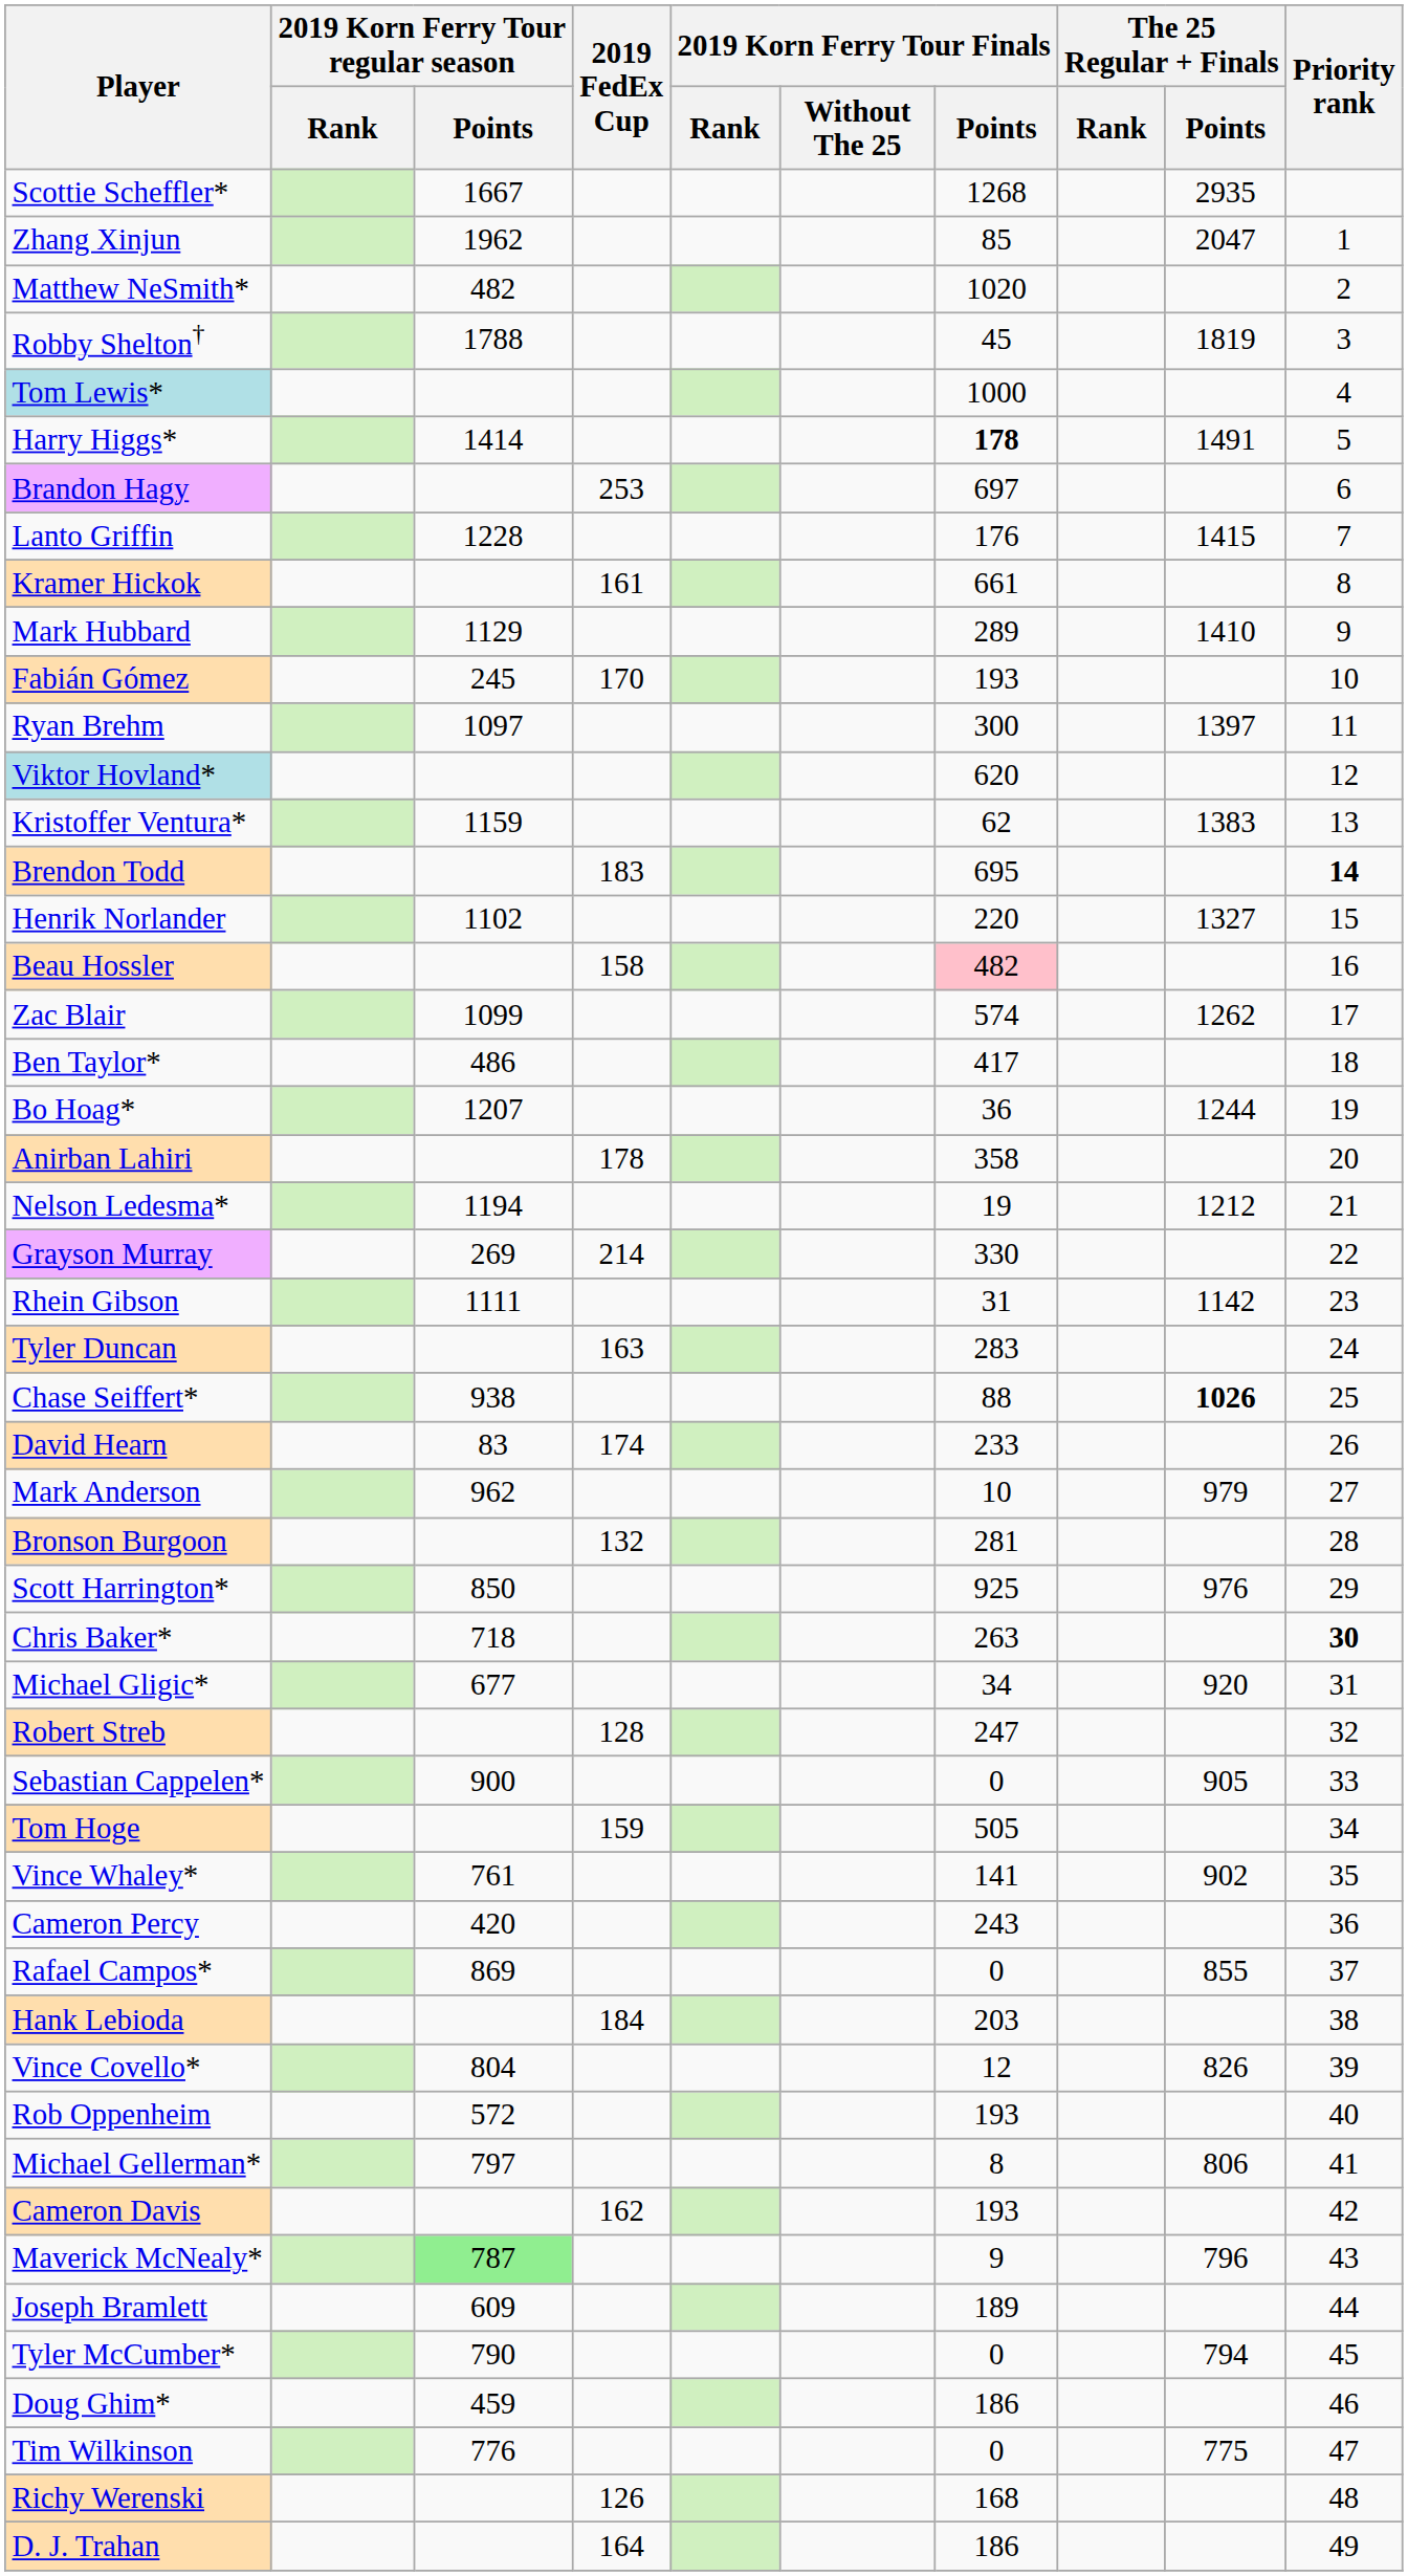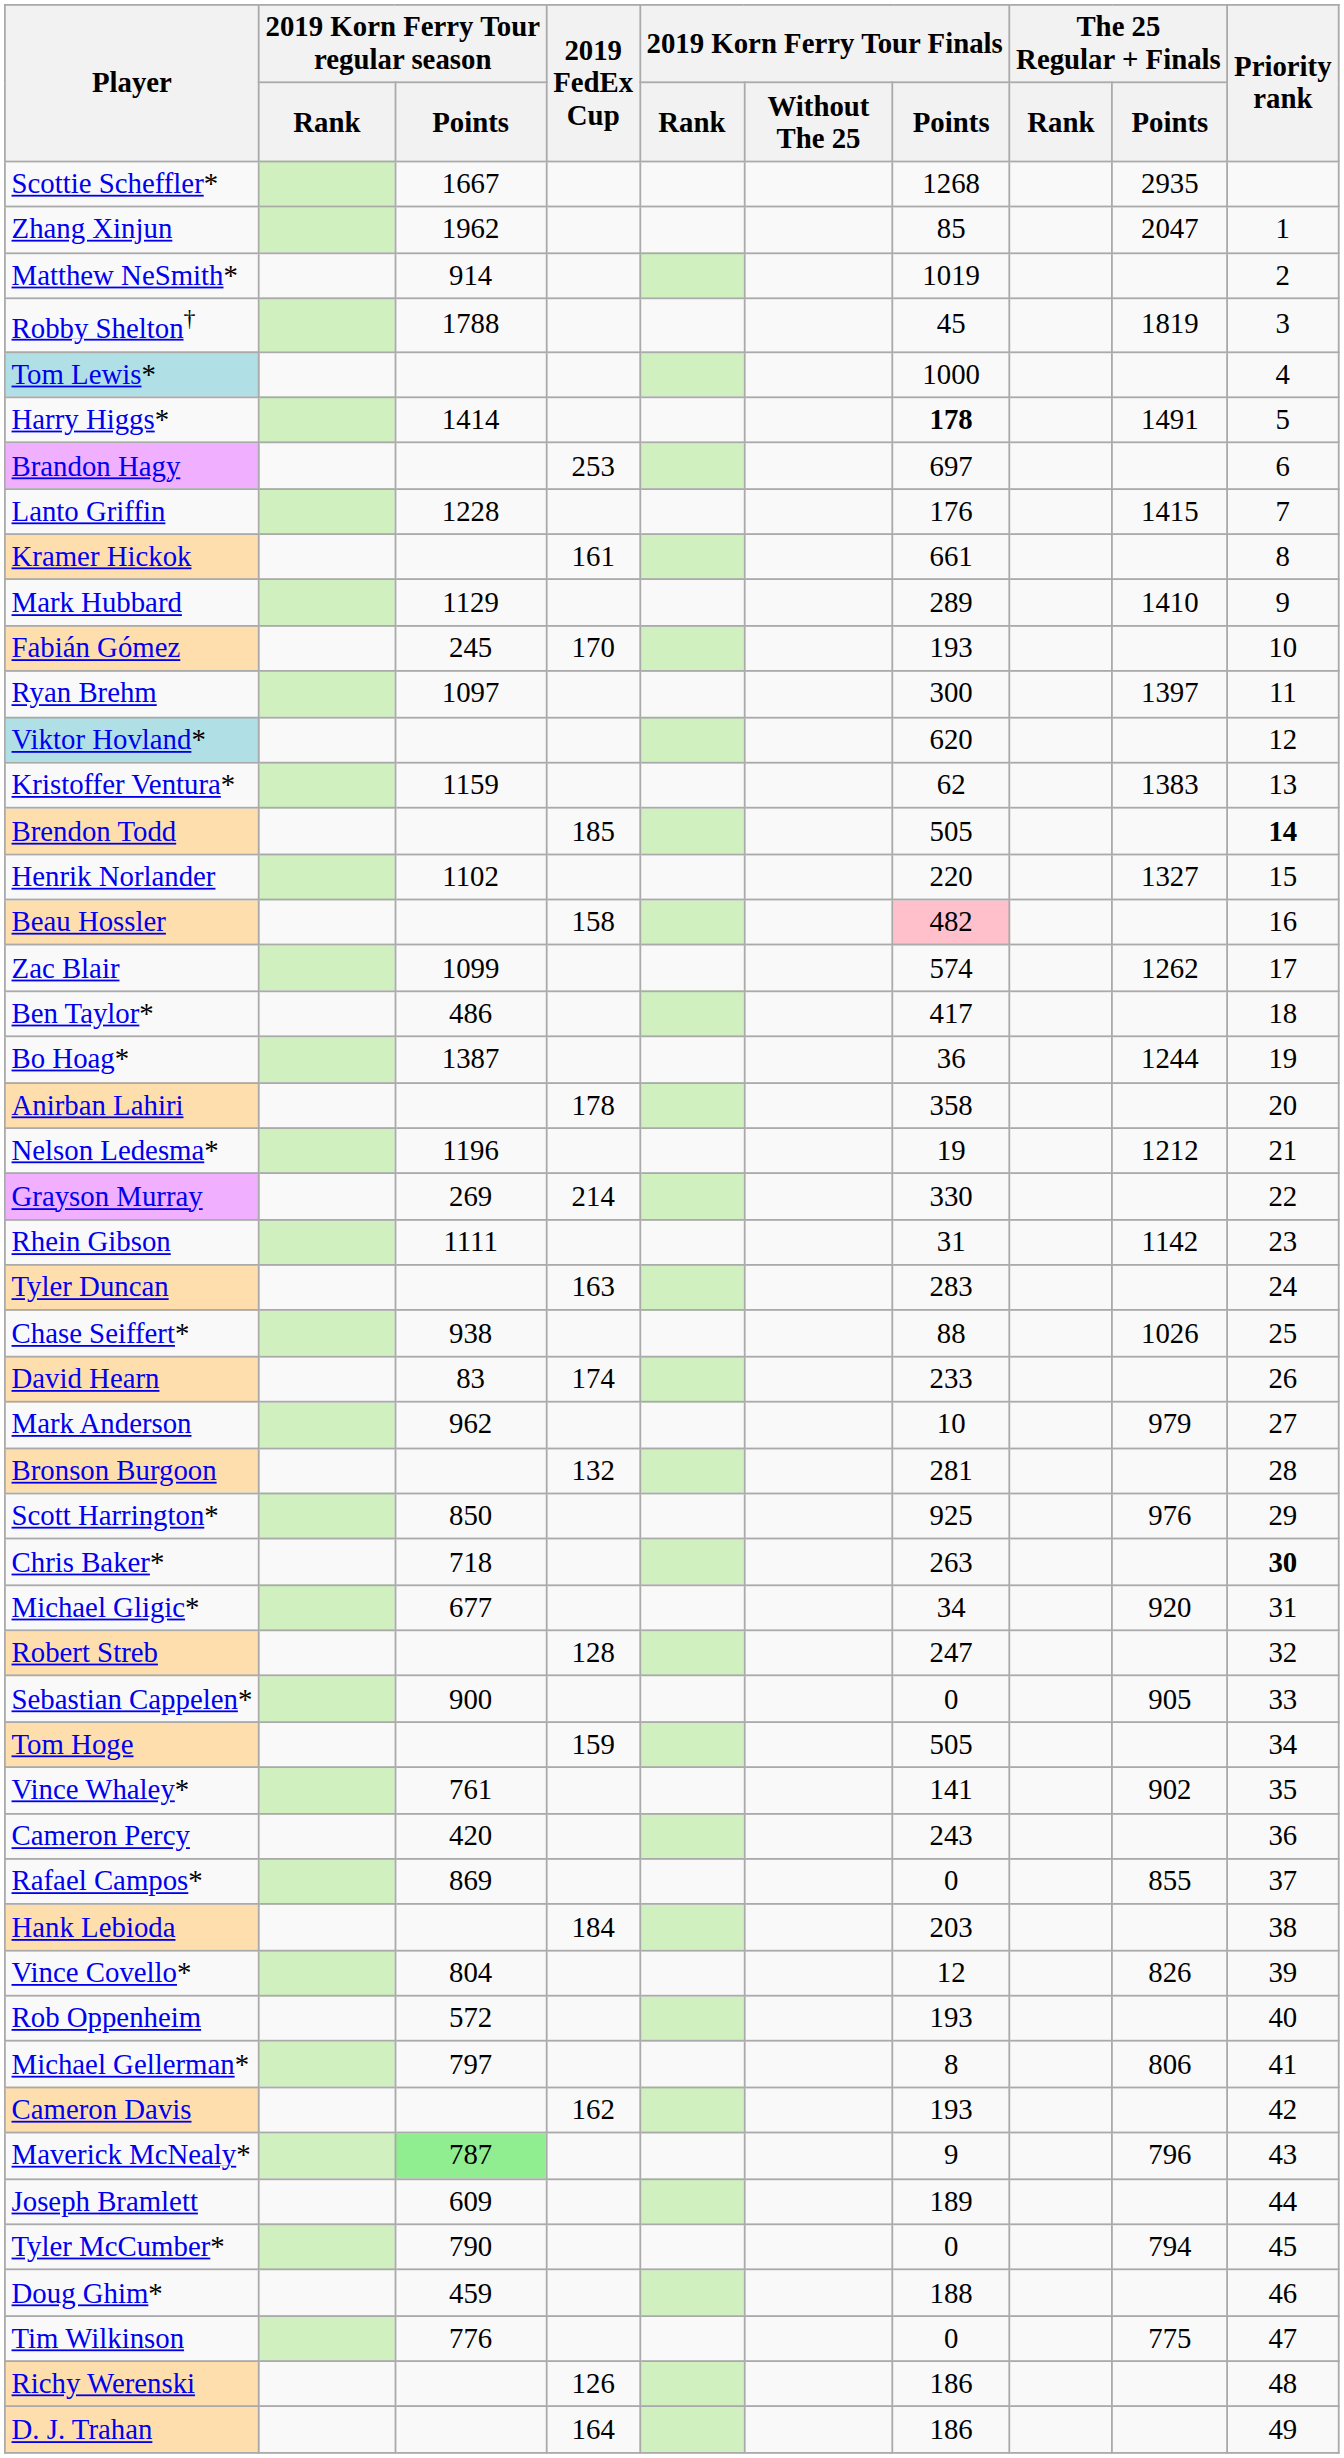 <table class="wikitable sortable" style="text-align:center">
 <tr>
 <th rowspan=2>Player</th>
 <th colspan=2>2019 Korn Ferry Tour<br>regular season</th>
 <th rowspan=2>2019<br>FedEx<br>Cup</th>
 <th colspan=3>2019 Korn Ferry Tour Finals</th>
 <th colspan=2>The 25<br>Regular + Finals</th>
 <th rowspan=2 data-sort-type=number>Priority<br>rank</th>
 </tr>
 <tr>
 <th>Rank</th>
 <th>Points</th>
 <th>Rank</th>
 <th>Without<br>The 25</th>
 <th>Points</th>
 <th>Rank</th>
 <th>Points</th>
 </tr>
 <tr>
 <td align=left> <a href='#'>Scottie Scheffler</a>*</td>
 <td style="background:#D0F0C0;"></td>
 <td>1667</td>
 <td></td>
 <td></td>
 <td></td>
 <td>1268</td>
 <td></td>
 <td>2935</td>
 <td></td>
 </tr>
 <tr>
 <td align=left> <a href='#'>Zhang Xinjun</a></td>
 <td style="background:#D0F0C0;"></td>
 <td>1962</td>
 <td></td>
 <td></td>
 <td></td>
 <td>85</td>
 <td></td>
 <td>2047</td>
 <td>1</td>
 </tr>
 <tr>
 <td align=left> <a href='#'>Matthew NeSmith</a>*</td>
 <td></td>
-<td>482</td>
+<td>914</td>
 <td></td>
 <td style="background:#D0F0C0;"></td>
 <td></td>
-<td>1020</td>
+<td>1019</td>
 <td></td>
 <td></td>
 <td>2</td>
 </tr>
 <tr>
 <td align=left> <a href='#'>Robby Shelton</a><sup>†</sup></td>
 <td style="background:#D0F0C0;"></td>
 <td>1788</td>
 <td></td>
 <td></td>
 <td></td>
 <td>45</td>
 <td></td>
 <td>1819</td>
 <td>3</td>
 </tr>
 <tr>
 <td align=left style="background:#B0E0E6"> <a href='#'>Tom Lewis</a>*</td>
 <td></td>
 <td></td>
 <td></td>
 <td style="background:#D0F0C0;"></td>
 <td></td>
 <td>1000</td>
 <td></td>
 <td></td>
 <td>4</td>
 </tr>
 <tr>
 <td align=left> <a href='#'>Harry Higgs</a>*</td>
 <td style="background:#D0F0C0;"></td>
 <td>1414</td>
 <td></td>
 <td></td>
 <td></td>
 <td><strong>178</strong></td>
 <td></td>
 <td>1491</td>
 <td>5</td>
 </tr>
 <tr>
 <td align=left style="background:#F0AFFF"> <a href='#'>Brandon Hagy</a></td>
 <td></td>
 <td></td>
 <td>253</td>
 <td style="background:#D0F0C0;"></td>
 <td></td>
 <td>697</td>
 <td></td>
 <td></td>
 <td>6</td>
 </tr>
 <tr>
 <td align=left> <a href='#'>Lanto Griffin</a></td>
 <td style="background:#D0F0C0;"></td>
 <td>1228</td>
 <td></td>
 <td></td>
 <td></td>
 <td>176</td>
 <td></td>
 <td>1415</td>
 <td>7</td>
 </tr>
 <tr>
 <td align=left style="background:NavajoWhite"> <a href='#'>Kramer Hickok</a></td>
 <td></td>
 <td></td>
 <td>161</td>
 <td style="background:#D0F0C0;"></td>
 <td></td>
 <td>661</td>
 <td></td>
 <td></td>
 <td>8</td>
 </tr>
 <tr>
 <td align=left> <a href='#'>Mark Hubbard</a></td>
 <td style="background:#D0F0C0;"></td>
 <td>1129</td>
 <td></td>
 <td></td>
 <td></td>
 <td>289</td>
 <td></td>
 <td>1410</td>
 <td>9</td>
 </tr>
 <tr>
 <td align=left style="background:NavajoWhite"> <a href='#'>Fabián Gómez</a></td>
 <td></td>
 <td>245</td>
 <td>170</td>
 <td style="background:#D0F0C0;"></td>
 <td></td>
 <td>193</td>
 <td></td>
 <td></td>
 <td>10</td>
 </tr>
 <tr>
 <td align=left> <a href='#'>Ryan Brehm</a></td>
 <td style="background:#D0F0C0;"></td>
 <td>1097</td>
 <td></td>
 <td></td>
 <td></td>
 <td>300</td>
 <td></td>
 <td>1397</td>
 <td>11</td>
 </tr>
 <tr>
 <td align=left style="background:#B0E0E6"> <a href='#'>Viktor Hovland</a>*</td>
 <td></td>
 <td></td>
 <td></td>
 <td style="background:#D0F0C0;"></td>
 <td></td>
 <td>620</td>
 <td></td>
 <td></td>
 <td>12</td>
 </tr>
 <tr>
 <td align=left> <a href='#'>Kristoffer Ventura</a>*</td>
 <td style="background:#D0F0C0;"></td>
 <td>1159</td>
 <td></td>
 <td></td>
 <td></td>
 <td>62</td>
 <td></td>
 <td>1383</td>
 <td>13</td>
 </tr>
 <tr>
 <td align=left style="background:NavajoWhite"> <a href='#'>Brendon Todd</a></td>
 <td></td>
 <td></td>
-<td>183</td>
+<td>185</td>
 <td style="background:#D0F0C0;"></td>
 <td></td>
-<td>695</td>
+<td>505</td>
 <td></td>
 <td></td>
 <td><strong>14</strong></td>
 </tr>
 <tr>
 <td align=left> <a href='#'>Henrik Norlander</a></td>
 <td style="background:#D0F0C0;"></td>
 <td>1102</td>
 <td></td>
 <td></td>
 <td></td>
 <td>220</td>
 <td></td>
 <td>1327</td>
 <td>15</td>
 </tr>
 <tr>
 <td align=left style="background:NavajoWhite"> <a href='#'>Beau Hossler</a></td>
 <td></td>
 <td></td>
 <td>158</td>
 <td style="background:#D0F0C0;"></td>
 <td></td>
 <td style="background: pink;">482</td>
 <td></td>
 <td></td>
 <td>16</td>
 </tr>
 <tr>
 <td align=left> <a href='#'>Zac Blair</a></td>
 <td style="background:#D0F0C0;"></td>
 <td>1099</td>
 <td></td>
 <td></td>
 <td></td>
 <td>574</td>
 <td></td>
 <td>1262</td>
 <td>17</td>
 </tr>
 <tr>
 <td align=left> <a href='#'>Ben Taylor</a>*</td>
 <td></td>
 <td>486</td>
 <td></td>
 <td style="background:#D0F0C0;"></td>
 <td></td>
 <td>417</td>
 <td></td>
 <td></td>
 <td>18</td>
 </tr>
 <tr>
 <td align=left> <a href='#'>Bo Hoag</a>*</td>
 <td style="background:#D0F0C0;"></td>
-<td>1207</td>
+<td>1387</td>
 <td></td>
 <td></td>
 <td></td>
 <td>36</td>
 <td></td>
 <td>1244</td>
 <td>19</td>
 </tr>
 <tr>
 <td align=left style="background:NavajoWhite"> <a href='#'>Anirban Lahiri</a></td>
 <td></td>
 <td></td>
 <td>178</td>
 <td style="background:#D0F0C0;"></td>
 <td></td>
 <td>358</td>
 <td></td>
 <td></td>
 <td>20</td>
 </tr>
 <tr>
 <td align=left> <a href='#'>Nelson Ledesma</a>*</td>
 <td style="background:#D0F0C0;"></td>
-<td>1194</td>
+<td>1196</td>
 <td></td>
 <td></td>
 <td></td>
 <td>19</td>
 <td></td>
 <td>1212</td>
 <td>21</td>
 </tr>
 <tr>
 <td align=left style="background:#F0AFFF"> <a href='#'>Grayson Murray</a></td>
 <td></td>
 <td>269</td>
 <td>214</td>
 <td style="background:#D0F0C0;"></td>
 <td></td>
 <td>330</td>
 <td></td>
 <td></td>
 <td>22</td>
 </tr>
 <tr>
 <td align=left> <a href='#'>Rhein Gibson</a></td>
 <td style="background:#D0F0C0;"></td>
 <td>1111</td>
 <td></td>
 <td></td>
 <td></td>
 <td>31</td>
 <td></td>
 <td>1142</td>
 <td>23</td>
 </tr>
 <tr>
 <td align=left style="background:NavajoWhite"> <a href='#'>Tyler Duncan</a></td>
 <td></td>
 <td></td>
 <td>163</td>
 <td style="background:#D0F0C0;"></td>
 <td></td>
 <td>283</td>
 <td></td>
 <td></td>
 <td>24</td>
 </tr>
 <tr>
 <td align=left> <a href='#'>Chase Seiffert</a>*</td>
 <td style="background:#D0F0C0;"></td>
 <td>938</td>
 <td></td>
 <td></td>
 <td></td>
 <td>88</td>
 <td></td>
-<td><strong>1026</strong></td>
+<td>1026</td>
 <td>25</td>
 </tr>
 <tr>
 <td align=left style="background:NavajoWhite"> <a href='#'>David Hearn</a></td>
 <td></td>
 <td>83</td>
 <td>174</td>
 <td style="background:#D0F0C0;"></td>
 <td></td>
 <td>233</td>
 <td></td>
 <td></td>
 <td>26</td>
 </tr>
 <tr>
 <td align=left> <a href='#'>Mark Anderson</a></td>
 <td style="background:#D0F0C0;"></td>
 <td>962</td>
 <td></td>
 <td></td>
 <td></td>
 <td>10</td>
 <td></td>
 <td>979</td>
 <td>27</td>
 </tr>
 <tr>
 <td align=left style="background:NavajoWhite"> <a href='#'>Bronson Burgoon</a></td>
 <td></td>
 <td></td>
 <td>132</td>
 <td style="background:#D0F0C0;"></td>
 <td></td>
 <td>281</td>
 <td></td>
 <td></td>
 <td>28</td>
 </tr>
 <tr>
 <td align=left> <a href='#'>Scott Harrington</a>*</td>
 <td style="background:#D0F0C0;"></td>
 <td>850</td>
 <td></td>
 <td></td>
 <td></td>
 <td>925</td>
 <td></td>
 <td>976</td>
 <td>29</td>
 </tr>
 <tr>
 <td align=left> <a href='#'>Chris Baker</a>*</td>
 <td></td>
 <td>718</td>
 <td></td>
 <td style="background:#D0F0C0;"></td>
 <td></td>
 <td>263</td>
 <td></td>
 <td></td>
 <td><strong>30</strong></td>
 </tr>
 <tr>
 <td align=left> <a href='#'>Michael Gligic</a>*</td>
 <td style="background:#D0F0C0;"></td>
 <td>677</td>
 <td></td>
 <td></td>
 <td></td>
 <td>34</td>
 <td></td>
 <td>920</td>
 <td>31</td>
 </tr>
 <tr>
 <td align=left style="background:NavajoWhite"> <a href='#'>Robert Streb</a></td>
 <td></td>
 <td></td>
 <td>128</td>
 <td style="background:#D0F0C0;"></td>
 <td></td>
 <td>247</td>
 <td></td>
 <td></td>
 <td>32</td>
 </tr>
 <tr>
 <td align=left> <a href='#'>Sebastian Cappelen</a>*</td>
 <td style="background:#D0F0C0;"></td>
 <td>900</td>
 <td></td>
 <td></td>
 <td></td>
 <td>0</td>
 <td></td>
 <td>905</td>
 <td>33</td>
 </tr>
 <tr>
 <td align=left style="background:NavajoWhite"> <a href='#'>Tom Hoge</a></td>
 <td></td>
 <td></td>
 <td>159</td>
 <td style="background:#D0F0C0;"></td>
 <td></td>
 <td>505</td>
 <td></td>
 <td></td>
 <td>34</td>
 </tr>
 <tr>
 <td align=left> <a href='#'>Vince Whaley</a>*</td>
 <td style="background:#D0F0C0;"></td>
 <td>761</td>
 <td></td>
 <td></td>
 <td></td>
 <td>141</td>
 <td></td>
 <td>902</td>
 <td>35</td>
 </tr>
 <tr>
 <td align=left> <a href='#'>Cameron Percy</a></td>
 <td></td>
 <td>420</td>
 <td></td>
 <td style="background:#D0F0C0;"></td>
 <td></td>
 <td>243</td>
 <td></td>
 <td></td>
 <td>36</td>
 </tr>
 <tr>
 <td align=left> <a href='#'>Rafael Campos</a>*</td>
 <td style="background:#D0F0C0;"></td>
 <td>869</td>
 <td></td>
 <td></td>
 <td></td>
 <td>0</td>
 <td></td>
 <td>855</td>
 <td>37</td>
 </tr>
 <tr>
 <td align=left style="background:NavajoWhite"> <a href='#'>Hank Lebioda</a></td>
 <td></td>
 <td></td>
 <td>184</td>
 <td style="background:#D0F0C0;"></td>
 <td></td>
 <td>203</td>
 <td></td>
 <td></td>
 <td>38</td>
 </tr>
 <tr>
 <td align=left> <a href='#'>Vince Covello</a>*</td>
 <td style="background:#D0F0C0;"></td>
 <td>804</td>
 <td></td>
 <td></td>
 <td></td>
 <td>12</td>
 <td></td>
 <td>826</td>
 <td>39</td>
 </tr>
 <tr>
 <td align=left> <a href='#'>Rob Oppenheim</a></td>
 <td></td>
 <td>572</td>
 <td></td>
 <td style="background:#D0F0C0;"></td>
 <td></td>
 <td>193</td>
 <td></td>
 <td></td>
 <td>40</td>
 </tr>
 <tr>
 <td align=left> <a href='#'>Michael Gellerman</a>*</td>
 <td style="background:#D0F0C0;"></td>
 <td>797</td>
 <td></td>
 <td></td>
 <td></td>
 <td>8</td>
 <td></td>
 <td>806</td>
 <td>41</td>
 </tr>
 <tr>
 <td align=left style="background:NavajoWhite"> <a href='#'>Cameron Davis</a></td>
 <td></td>
 <td></td>
 <td>162</td>
 <td style="background:#D0F0C0;"></td>
 <td></td>
 <td>193</td>
 <td></td>
 <td></td>
 <td>42</td>
 </tr>
 <tr>
 <td align=left> <a href='#'>Maverick McNealy</a>*</td>
 <td style="background:#D0F0C0;"></td>
 <td style="background: lightgreen;">787</td>
 <td></td>
 <td></td>
 <td></td>
 <td>9</td>
 <td></td>
 <td>796</td>
 <td>43</td>
 </tr>
 <tr>
 <td align=left> <a href='#'>Joseph Bramlett</a></td>
 <td></td>
 <td>609</td>
 <td></td>
 <td style="background:#D0F0C0;"></td>
 <td></td>
 <td>189</td>
 <td></td>
 <td></td>
 <td>44</td>
 </tr>
 <tr>
 <td align=left> <a href='#'>Tyler McCumber</a>*</td>
 <td style="background:#D0F0C0;"></td>
 <td>790</td>
 <td></td>
 <td></td>
 <td></td>
 <td>0</td>
 <td></td>
 <td>794</td>
 <td>45</td>
 </tr>
 <tr>
 <td align=left> <a href='#'>Doug Ghim</a>*</td>
 <td></td>
 <td>459</td>
 <td></td>
 <td style="background:#D0F0C0;"></td>
 <td></td>
-<td>186</td>
+<td>188</td>
 <td></td>
 <td></td>
 <td>46</td>
 </tr>
 <tr>
 <td align=left> <a href='#'>Tim Wilkinson</a></td>
 <td style="background:#D0F0C0;"></td>
 <td>776</td>
 <td></td>
 <td></td>
 <td></td>
 <td>0</td>
 <td></td>
 <td>775</td>
 <td>47</td>
 </tr>
 <tr>
 <td align=left style="background:NavajoWhite"> <a href='#'>Richy Werenski</a></td>
 <td></td>
 <td></td>
 <td>126</td>
 <td style="background:#D0F0C0;"></td>
 <td></td>
-<td>168</td>
+<td>186</td>
 <td></td>
 <td></td>
 <td>48</td>
 </tr>
 <tr>
 <td align=left style="background:NavajoWhite"> <a href='#'>D. J. Trahan</a></td>
 <td></td>
 <td></td>
 <td>164</td>
 <td style="background:#D0F0C0;"></td>
 <td></td>
 <td>186</td>
 <td></td>
 <td></td>
 <td>49</td>
 </tr>
 </table>
